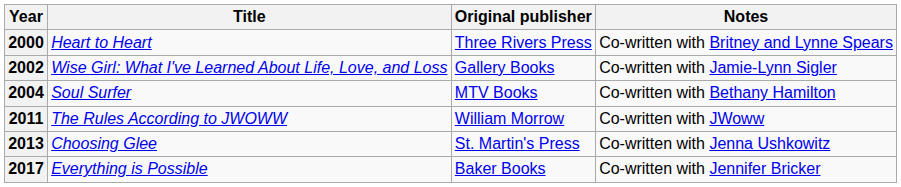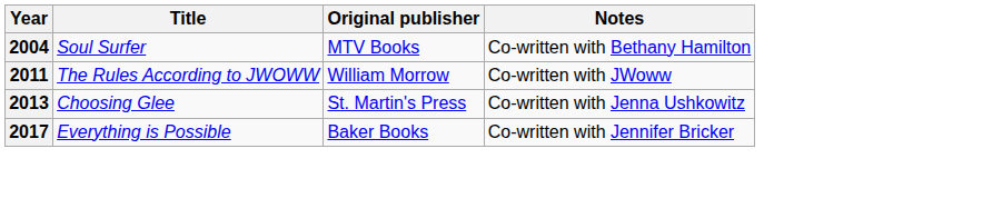 <table class="wikitable plainrowheaders sortable">
 <tr>
 <th scope="col">Year</th>
 <th scope="col">Title</th>
 <th scope="col">Original publisher</th>
 <th scope="col" class="unsortable">Notes</th>
-</tr>
-<tr>
-<th scope="row">2000</th>
-<td><em><a href='#'>Heart to Heart</a></em></td>
-<td><a href='#'>Three Rivers Press</a></td>
-<td>Co-written with <a href='#'>Britney and Lynne Spears</a></td>
-</tr>
-<tr>
-<th scope="row">2002</th>
-<td><em><a href='#'>Wise Girl: What I've Learned About Life, Love, and Loss</a></em></td>
-<td><a href='#'>Gallery Books</a></td>
-<td>Co-written with <a href='#'>Jamie-Lynn Sigler</a></td>
 </tr>
 <tr>
 <th scope="row">2004</th>
 <td><em><a href='#'>Soul Surfer</a></em></td>
 <td><a href='#'>MTV Books</a></td>
 <td>Co-written with <a href='#'>Bethany Hamilton</a></td>
 </tr>
 <tr>
 <th scope="row">2011</th>
 <td><em><a href='#'>The Rules According to JWOWW</a></em></td>
 <td><a href='#'>William Morrow</a></td>
 <td>Co-written with <a href='#'>JWoww</a></td>
 </tr>
 <tr>
 <th scope="row">2013</th>
 <td><em><a href='#'>Choosing Glee</a></em></td>
 <td><a href='#'>St. Martin's Press</a></td>
 <td>Co-written with <a href='#'>Jenna Ushkowitz</a></td>
 </tr>
 <tr>
 <th scope="row">2017</th>
 <td><em><a href='#'>Everything is Possible</a></em></td>
 <td><a href='#'>Baker Books</a></td>
 <td>Co-written with <a href='#'>Jennifer Bricker</a></td>
 </tr>
 <tr>
 </tr>
 </table>
